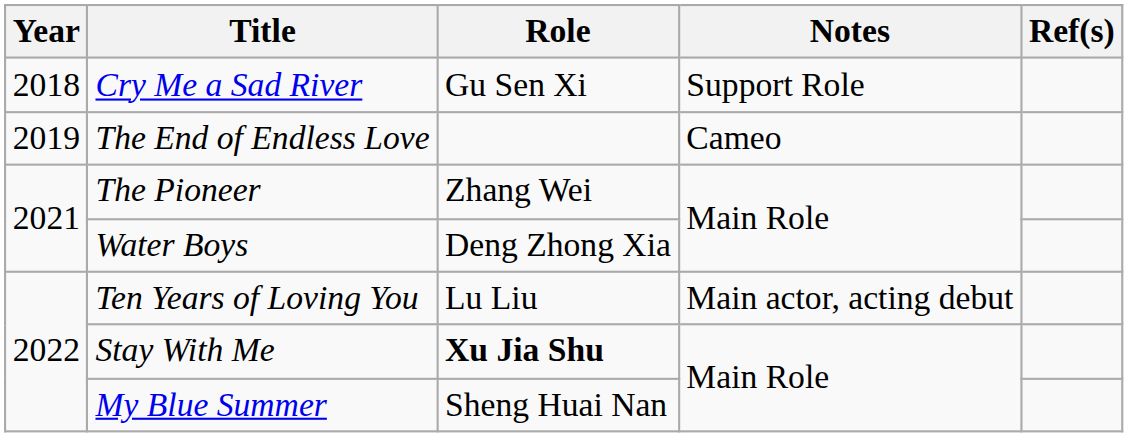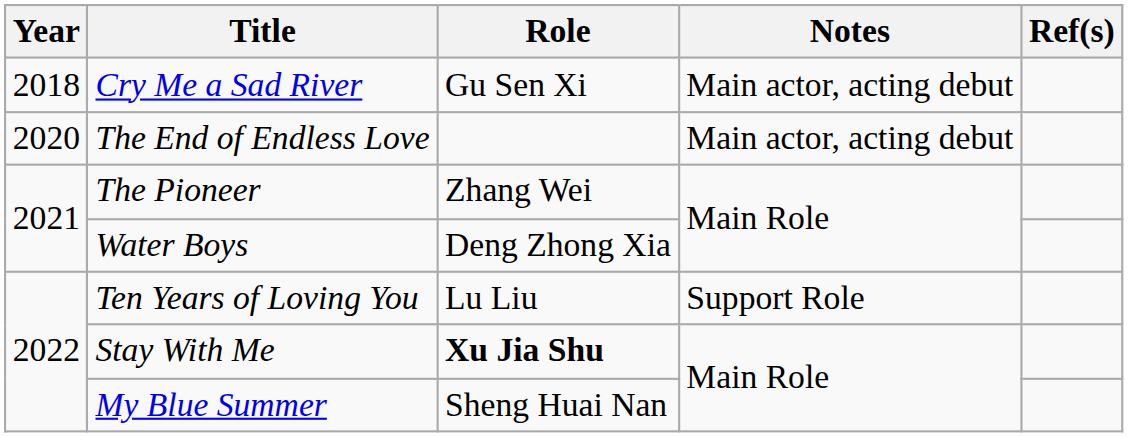 <table class="wikitable">
 <tr>
 <th>Year</th>
 <th>Title</th>
 <th>Role</th>
 <th>Notes</th>
 <th>Ref(s)</th>
 </tr>
 <tr>
 <td>2018</td>
 <td><em><a href='#'>Cry Me a Sad River</a></em></td>
 <td>Gu Sen Xi</td>
-<td>Support Role</td>
+<td>Main actor, acting debut</td>
 <td></td>
 </tr>
 <tr>
-<td>2019</td>
+<td>2020</td>
 <td><em>The End of Endless Love</em></td>
 <td></td>
-<td>Cameo</td>
+<td>Main actor, acting debut</td>
 <td></td>
 </tr>
 <tr>
 <td rowspan="2">2021</td>
 <td><em>The Pioneer</em></td>
 <td>Zhang Wei</td>
 <td rowspan="2">Main Role</td>
 <td></td>
 </tr>
 <tr>
 <td><em>Water Boys</em></td>
 <td>Deng Zhong Xia</td>
 <td></td>
 </tr>
 <tr>
 <td rowspan="3">2022</td>
 <td><em>Ten Years of Loving You</em></td>
 <td>Lu Liu</td>
-<td>Main actor, acting debut</td>
+<td>Support Role</td>
 <td></td>
 </tr>
 <tr>
 <td><em>Stay With Me</em></td>
 <td><strong>Xu Jia Shu</strong></td>
 <td rowspan="2">Main Role</td>
 <td></td>
 </tr>
 <tr>
 <td><em><a href='#'>My Blue Summer</a></em></td>
 <td>Sheng Huai Nan</td>
 <td></td>
 </tr>
 </table>
